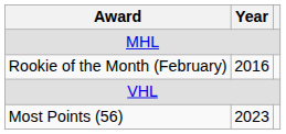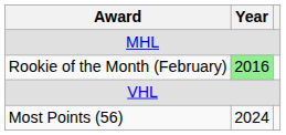 <table class="wikitable">
 <tr>
 <th>Award</th>
 <th>Year</th>
 <th></th>
 </tr>
 <tr ALIGN="center" bgcolor="#e0e0e0">
 <td colspan="3"><a href='#'>MHL</a></td>
 </tr>
 <tr>
 <td>Rookie of the Month (February)</td>
-<td>2016</td>
+<td style="background: lightgreen;">2016</td>
 <td></td>
 </tr>
 <tr ALIGN="center" bgcolor="#e0e0e0">
 <td colspan="3"><a href='#'>VHL</a></td>
 </tr>
 <tr>
 <td>Most Points (56)</td>
-<td>2023</td>
+<td>2024</td>
 <td></td>
 </tr>
 </table>
